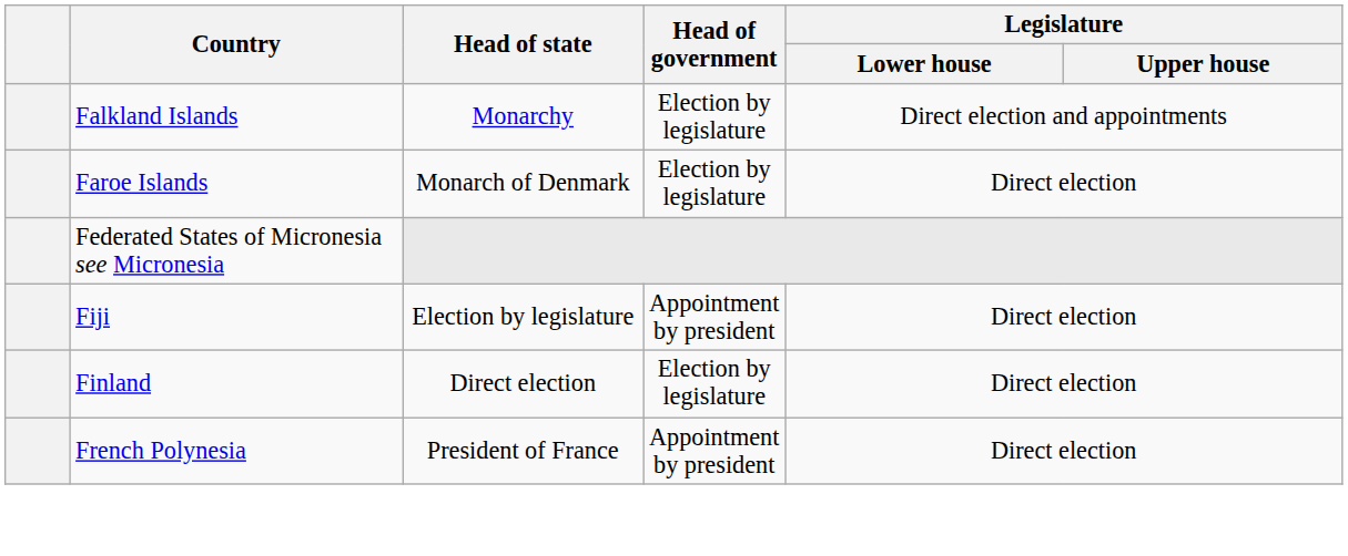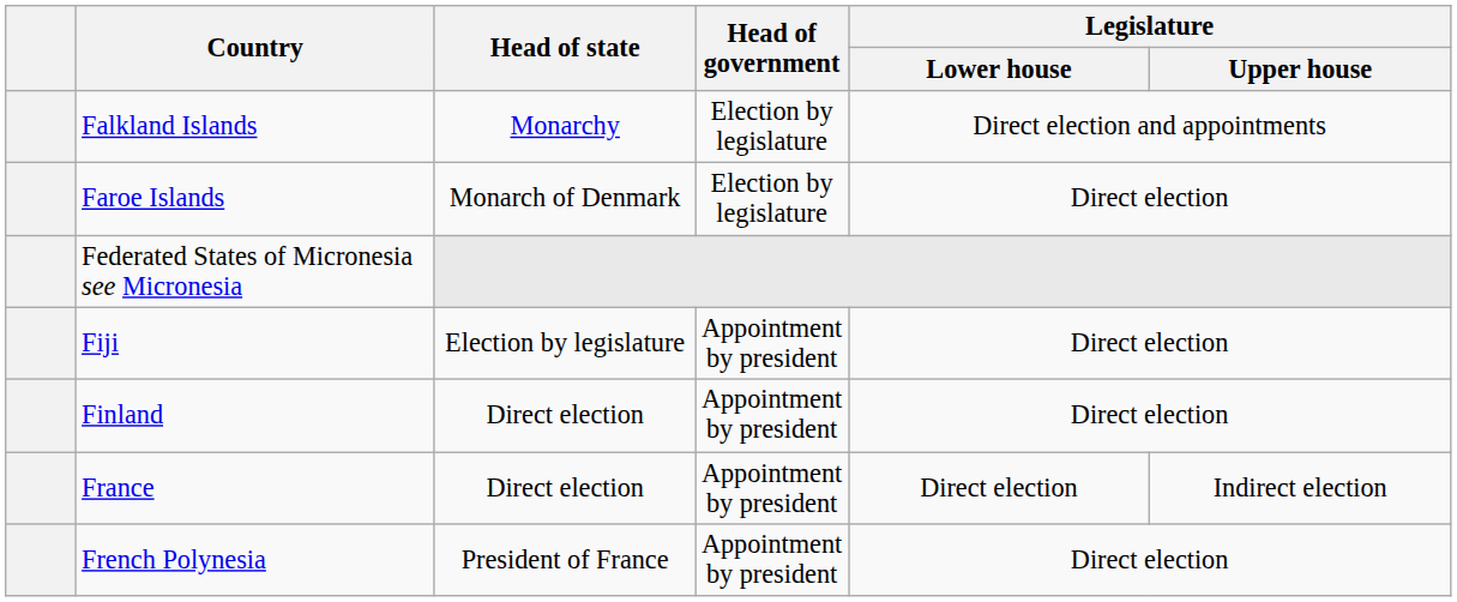 <table class="wikitable" style="text-align:center">
 <tr>
 <th width=35 rowspan=2></th>
 <th width=210 rowspan=2>Country</th>
 <th width=150 rowspan=2>Head of state</th>
 <th rowspan="2">Head of government</th>
 <th colspan=2>Legislature</th>
 </tr>
 <tr>
 <th width=175>Lower house</th>
 <th width=175>Upper house</th>
 </tr>
 <tr>
 <th></th>
 <td style="text-align:left"><a href='#'>Falkland Islands</a></td>
 <td><a href='#'>Monarchy</a></td>
 <td>Election by legislature</td>
 <td colspan=2>Direct election and appointments</td>
 </tr>
 <tr>
 <th></th>
 <td style="text-align:left"><a href='#'>Faroe Islands</a></td>
 <td>Monarch of Denmark</td>
 <td>Election by legislature</td>
 <td colspan=2>Direct election</td>
 </tr>
 <tr>
 <th></th>
 <td style="text-align:left">Federated States of Micronesia <em>see</em> <a href='#'>Micronesia</a></td>
 <td style="background-color: #E9E9E9" colspan="4"></td>
 </tr>
 <tr>
 <th></th>
 <td style="text-align:left"><a href='#'>Fiji</a></td>
 <td>Election by legislature</td>
 <td>Appointment by president</td>
 <td colspan=2>Direct election</td>
 </tr>
 <tr>
 <th></th>
 <td style="text-align:left"><a href='#'>Finland</a></td>
 <td>Direct election</td>
-<td>Election by legislature</td>
+<td>Appointment by president</td>
 <td colspan=2>Direct election</td>
+</tr>
+<tr>
+<th></th>
+<td style="text-align:left"><a href='#'>France</a></td>
+<td>Direct election</td>
+<td>Appointment by president</td>
+<td>Direct election</td>
+<td>Indirect election</td>
 </tr>
 <tr>
 <th></th>
 <td style="text-align:left"><a href='#'>French Polynesia</a></td>
 <td>President of France</td>
 <td>Appointment by president</td>
 <td colspan=2>Direct election</td>
 </tr>
 </table>
